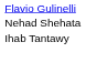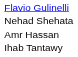 <table>
 <tr>
 <th></th>
 <td> <a href='#'>Flavio Gulinelli</a></td>
 </tr>
 <tr>
 <th></th>
 <td>Nehad Shehata</td>
 </tr>
 <tr>
 <th></th>
+<td>Amr Hassan</td>
+</tr>
+<tr>
+<th></th>
 <td>Ihab Tantawy</td>
 </tr>
 <tr>
 </tr>
 </table>
